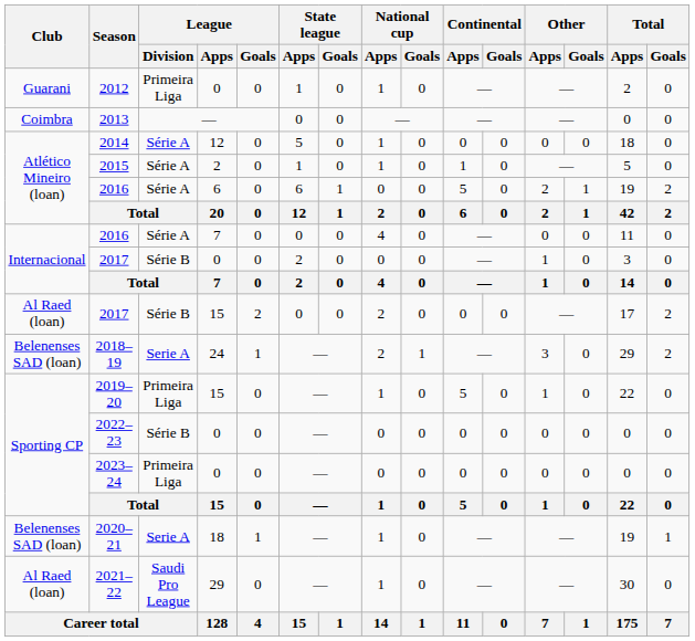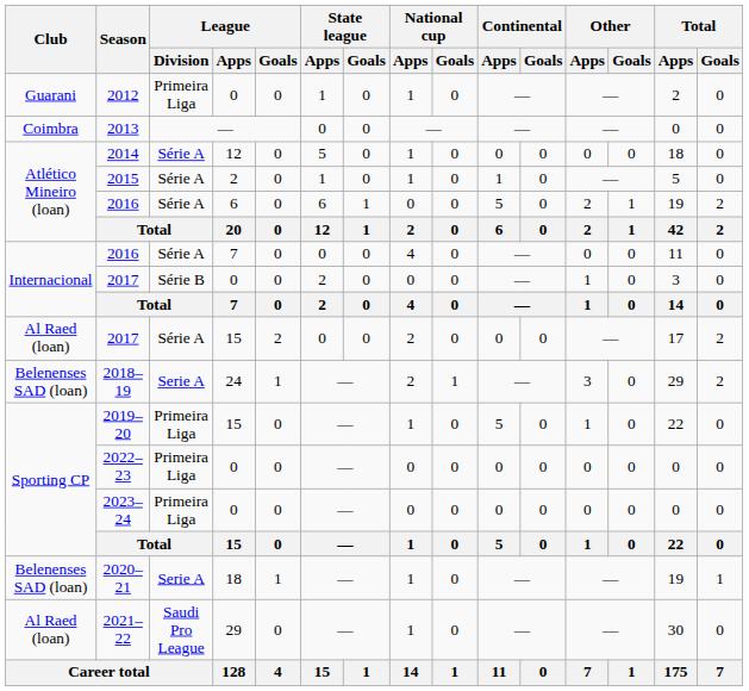 <table class="wikitable" style="text-align: center">
 <tr>
 <th rowspan="2">Club</th>
 <th rowspan="2">Season</th>
 <th colspan="3">League</th>
 <th colspan="2">State league</th>
 <th colspan="2">National cup</th>
 <th colspan="2">Continental</th>
 <th colspan="2">Other</th>
 <th colspan="2">Total</th>
 </tr>
 <tr>
 <th>Division</th>
 <th>Apps</th>
 <th>Goals</th>
 <th>Apps</th>
 <th>Goals</th>
 <th>Apps</th>
 <th>Goals</th>
 <th>Apps</th>
 <th>Goals</th>
 <th>Apps</th>
 <th>Goals</th>
 <th>Apps</th>
 <th>Goals</th>
 </tr>
 <tr>
 <td><a href='#'>Guarani</a></td>
 <td><a href='#'>2012</a></td>
 <td>Primeira Liga</td>
 <td>0</td>
 <td>0</td>
 <td>1</td>
 <td>0</td>
 <td>1</td>
 <td>0</td>
 <td colspan="2">—</td>
 <td colspan="2">—</td>
 <td>2</td>
 <td>0</td>
 </tr>
 <tr>
 <td><a href='#'>Coimbra</a></td>
 <td><a href='#'>2013</a></td>
 <td colspan="3">—</td>
 <td>0</td>
 <td>0</td>
 <td colspan="2">—</td>
 <td colspan="2">—</td>
 <td colspan="2">—</td>
 <td>0</td>
 <td>0</td>
 </tr>
 <tr>
 <td rowspan="4"><a href='#'>Atlético Mineiro</a> (loan)</td>
 <td><a href='#'>2014</a></td>
 <td><a href='#'>Série A</a></td>
 <td>12</td>
 <td>0</td>
 <td>5</td>
 <td>0</td>
 <td>1</td>
 <td>0</td>
 <td>0</td>
 <td>0</td>
 <td>0</td>
 <td>0</td>
 <td>18</td>
 <td>0</td>
 </tr>
 <tr>
 <td><a href='#'>2015</a></td>
 <td>Série A</td>
 <td>2</td>
 <td>0</td>
 <td>1</td>
 <td>0</td>
 <td>1</td>
 <td>0</td>
 <td>1</td>
 <td>0</td>
 <td colspan="2">—</td>
 <td>5</td>
 <td>0</td>
 </tr>
 <tr>
 <td><a href='#'>2016</a></td>
 <td>Série A</td>
 <td>6</td>
 <td>0</td>
 <td>6</td>
 <td>1</td>
 <td>0</td>
 <td>0</td>
 <td>5</td>
 <td>0</td>
 <td>2</td>
 <td>1</td>
 <td>19</td>
 <td>2</td>
 </tr>
 <tr>
 <th colspan="2">Total</th>
 <th>20</th>
 <th>0</th>
 <th>12</th>
 <th>1</th>
 <th>2</th>
 <th>0</th>
 <th>6</th>
 <th>0</th>
 <th>2</th>
 <th>1</th>
 <th>42</th>
 <th>2</th>
 </tr>
 <tr>
 <td rowspan="3"><a href='#'>Internacional</a></td>
 <td><a href='#'>2016</a></td>
 <td>Série A</td>
 <td>7</td>
 <td>0</td>
 <td>0</td>
 <td>0</td>
 <td>4</td>
 <td>0</td>
 <td colspan="2">—</td>
 <td>0</td>
 <td>0</td>
 <td>11</td>
 <td>0</td>
 </tr>
 <tr>
 <td><a href='#'>2017</a></td>
 <td>Série B</td>
 <td>0</td>
 <td>0</td>
 <td>2</td>
 <td>0</td>
 <td>0</td>
 <td>0</td>
 <td colspan="2">—</td>
 <td>1</td>
 <td>0</td>
 <td>3</td>
 <td>0</td>
 </tr>
 <tr>
 <th colspan="2">Total</th>
 <th>7</th>
 <th>0</th>
 <th>2</th>
 <th>0</th>
 <th>4</th>
 <th>0</th>
 <th colspan="2">—</th>
 <th>1</th>
 <th>0</th>
 <th>14</th>
 <th>0</th>
 </tr>
 <tr>
 <td><a href='#'>Al Raed</a> (loan)</td>
 <td><a href='#'>2017</a></td>
-<td>Série B</td>
+<td>Série A</td>
 <td>15</td>
 <td>2</td>
 <td>0</td>
 <td>0</td>
 <td>2</td>
 <td>0</td>
 <td>0</td>
 <td>0</td>
 <td colspan="2">—</td>
 <td>17</td>
 <td>2</td>
 </tr>
 <tr>
 <td><a href='#'>Belenenses SAD</a> (loan)</td>
 <td><a href='#'>2018–19</a></td>
 <td><a href='#'>Serie A</a></td>
 <td>24</td>
 <td>1</td>
 <td colspan="2">—</td>
 <td>2</td>
 <td>1</td>
 <td colspan="2">—</td>
 <td>3</td>
 <td>0</td>
 <td>29</td>
 <td>2</td>
 </tr>
 <tr>
 <td rowspan="4"><a href='#'>Sporting CP</a></td>
 <td><a href='#'>2019–20</a></td>
 <td>Primeira Liga</td>
 <td>15</td>
 <td>0</td>
 <td colspan="2">—</td>
 <td>1</td>
 <td>0</td>
 <td>5</td>
 <td>0</td>
 <td>1</td>
 <td>0</td>
 <td>22</td>
 <td>0</td>
 </tr>
 <tr>
 <td><a href='#'>2022–23</a></td>
-<td>Série B</td>
+<td>Primeira Liga</td>
 <td>0</td>
 <td>0</td>
 <td colspan="2">—</td>
 <td>0</td>
 <td>0</td>
 <td>0</td>
 <td>0</td>
 <td>0</td>
 <td>0</td>
 <td>0</td>
 <td>0</td>
 </tr>
 <tr>
 <td><a href='#'>2023–24</a></td>
 <td>Primeira Liga</td>
 <td>0</td>
 <td>0</td>
 <td colspan="2">—</td>
 <td>0</td>
 <td>0</td>
 <td>0</td>
 <td>0</td>
 <td>0</td>
 <td>0</td>
 <td>0</td>
 <td>0</td>
 </tr>
 <tr>
 <th colspan="2">Total</th>
 <th>15</th>
 <th>0</th>
 <th colspan="2">—</th>
 <th>1</th>
 <th>0</th>
 <th>5</th>
 <th>0</th>
 <th>1</th>
 <th>0</th>
 <th>22</th>
 <th>0</th>
 </tr>
 <tr>
 <td><a href='#'>Belenenses SAD</a> (loan)</td>
 <td><a href='#'>2020–21</a></td>
 <td><a href='#'>Serie A</a></td>
 <td>18</td>
 <td>1</td>
 <td colspan="2">—</td>
 <td>1</td>
 <td>0</td>
 <td colspan="2">—</td>
 <td colspan="2">—</td>
 <td>19</td>
 <td>1</td>
 </tr>
 <tr>
 <td><a href='#'>Al Raed</a> (loan)</td>
 <td><a href='#'>2021–22</a></td>
 <td><a href='#'>Saudi Pro League</a></td>
 <td>29</td>
 <td>0</td>
 <td colspan="2">—</td>
 <td>1</td>
 <td>0</td>
 <td colspan="2">—</td>
 <td colspan="2">—</td>
 <td>30</td>
 <td>0</td>
 </tr>
 <tr>
 <th colspan="3">Career total</th>
 <th>128</th>
 <th>4</th>
 <th>15</th>
 <th>1</th>
 <th>14</th>
 <th>1</th>
 <th>11</th>
 <th>0</th>
 <th>7</th>
 <th>1</th>
 <th>175</th>
 <th>7</th>
 </tr>
 </table>
